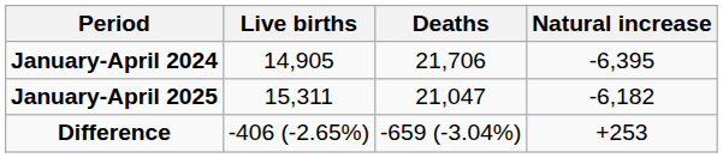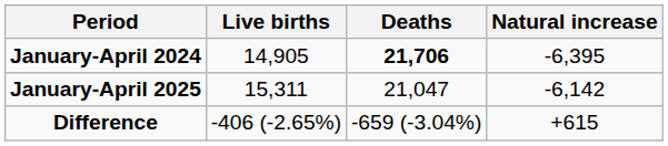 <table class="wikitable"  style="text-align:center;">
 <tr>
 <th>Period</th>
 <th>Live births</th>
 <th>Deaths</th>
 <th>Natural increase</th>
 </tr>
 <tr>
 <td><strong>January-April 2024</strong></td>
 <td>14,905</td>
-<td>21,706</td>
+<td><strong>21,706</strong></td>
 <td>-6,395</td>
 </tr>
 <tr>
 <td><strong>January-April 2025</strong></td>
 <td>15,311</td>
 <td>21,047</td>
-<td>-6,182</td>
+<td>-6,142</td>
 </tr>
 <tr>
 <td><strong>Difference</strong></td>
 <td> -406 (-2.65%)</td>
 <td> -659 (-3.04%)</td>
-<td> +253</td>
+<td> +615</td>
 </tr>
 </table>
